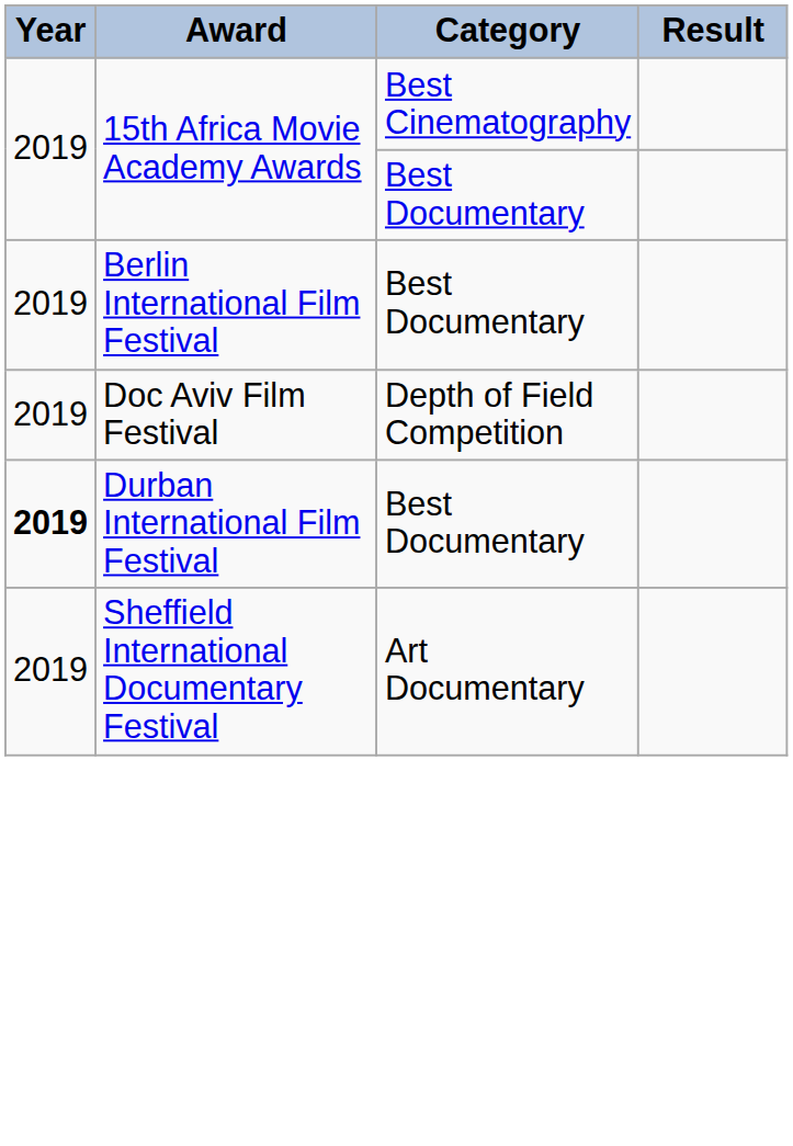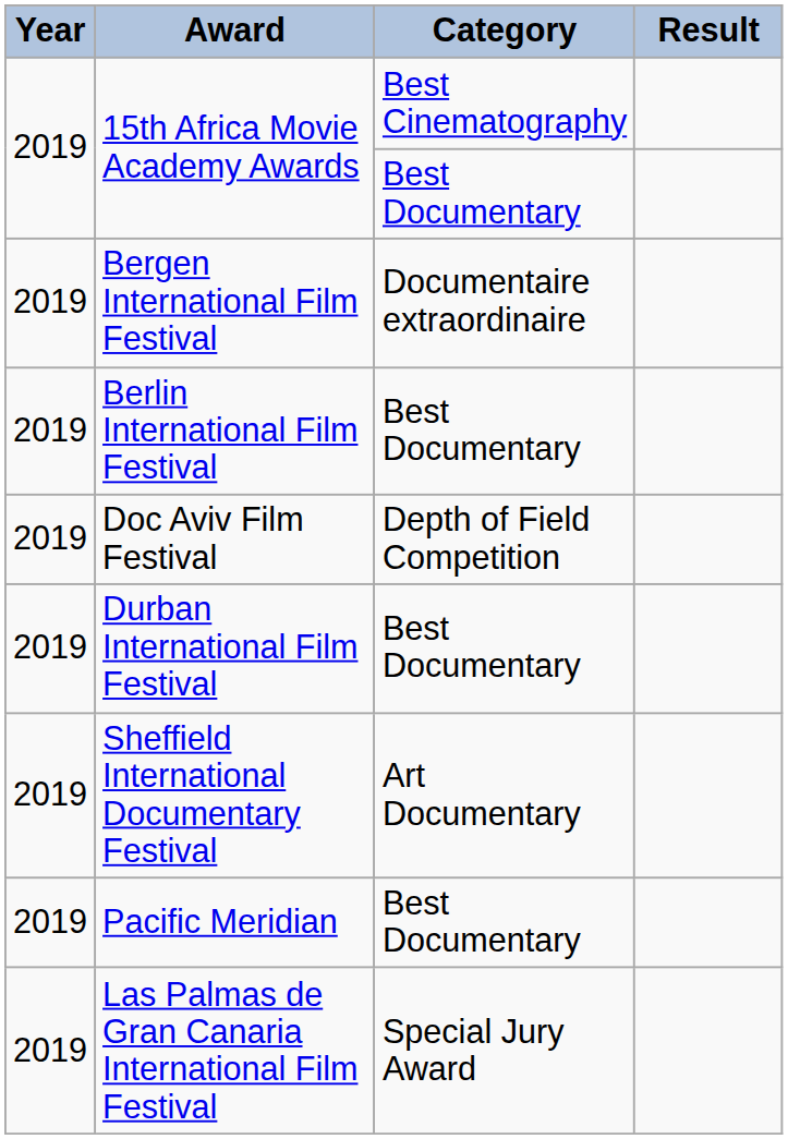 <table class="wikitable" width="60%">
 <tr>
 <th style="width:10pt; background:LightSteelBlue;">Year</th>
 <th style="width:100pt; background:LightSteelBlue;">Award</th>
 <th style="width:40pt; background:LightSteelBlue;">Category</th>
 <th style="width:50pt; background:LightSteelBlue;">Result</th>
 </tr>
 <tr>
 <td rowspan="2">2019</td>
 <td rowspan="2"><a href='#'>15th Africa Movie Academy Awards</a></td>
 <td><a href='#'>Best Cinematography</a></td>
 <td></td>
 </tr>
 <tr>
 <td><a href='#'>Best Documentary</a></td>
 <td></td>
 </tr>
 <tr>
 <td rowspan="1">2019</td>
+<td rowspan="1"><a href='#'>Bergen International Film Festival</a></td>
+<td>Documentaire extraordinaire</td>
+<td></td>
+</tr>
+<tr>
+<td rowspan="1">2019</td>
 <td rowspan="1"><a href='#'>Berlin International Film Festival</a></td>
 <td>Best Documentary</td>
 <td></td>
 </tr>
 <tr>
 <td rowspan="1">2019</td>
 <td rowspan="1">Doc Aviv Film Festival</td>
 <td>Depth of Field Competition</td>
 <td></td>
 </tr>
 <tr>
-<td rowspan="1"><strong>2019</strong></td>
+<td rowspan="1">2019</td>
 <td rowspan="1"><a href='#'>Durban International Film Festival</a></td>
 <td>Best Documentary</td>
 <td></td>
 </tr>
 <tr>
 <td rowspan="1">2019</td>
 <td rowspan="1"><a href='#'>Sheffield International Documentary Festival</a></td>
 <td>Art Documentary</td>
 <td></td>
 </tr>
+<tr>
+<td rowspan="1">2019</td>
+<td rowspan="1"><a href='#'>Pacific Meridian</a></td>
+<td>Best Documentary</td>
+<td></td>
+</tr>
+<tr>
+<td rowspan="1">2019</td>
+<td rowspan="1"><a href='#'>Las Palmas de Gran Canaria International Film Festival</a></td>
+<td>Special Jury Award</td>
+<td></td>
+</tr>
 </table>
